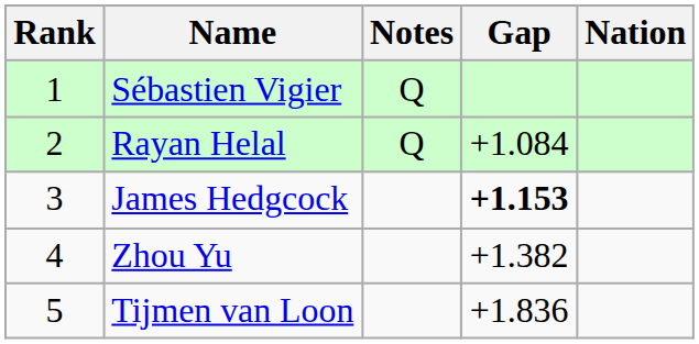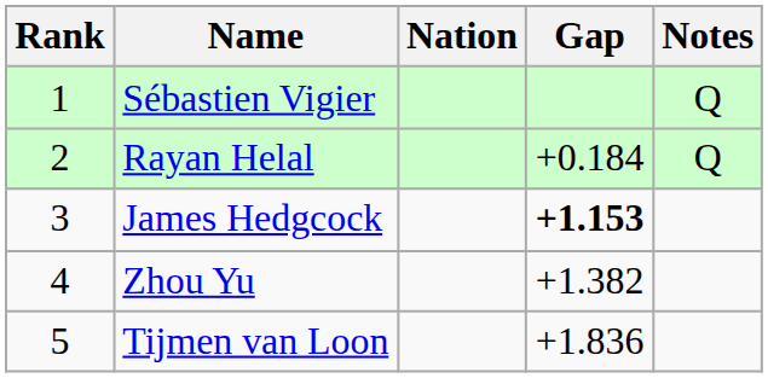 <table class="wikitable sortable" style="text-align:center">
 <tr>
 <th>Rank</th>
 <th>Name</th>
+<th>Nation</th>
+<th>Gap</th>
 <th>Notes</th>
-<th>Gap</th>
-<th>Nation</th>
 </tr>
 <tr bgcolor=ccffcc>
 <td>1</td>
 <td align=left><a href='#'>Sébastien Vigier</a></td>
+<td align=left></td>
+<td></td>
 <td>Q</td>
-<td></td>
-<td align=left></td>
 </tr>
 <tr bgcolor=ccffcc>
 <td>2</td>
 <td align=left><a href='#'>Rayan Helal</a></td>
+<td align=left></td>
+<td>+0.184</td>
 <td>Q</td>
-<td>+1.084</td>
-<td align=left></td>
 </tr>
 <tr>
 <td>3</td>
 <td align=left><a href='#'>James Hedgcock</a></td>
+<td align=left></td>
+<td><strong>+1.153</strong></td>
 <td></td>
-<td><strong>+1.153</strong></td>
-<td align=left></td>
 </tr>
 <tr>
 <td>4</td>
 <td align=left><a href='#'>Zhou Yu</a></td>
+<td align=left></td>
+<td>+1.382</td>
 <td></td>
-<td>+1.382</td>
-<td align=left></td>
 </tr>
 <tr>
 <td>5</td>
 <td align=left><a href='#'>Tijmen van Loon</a></td>
+<td align=left></td>
+<td>+1.836</td>
 <td></td>
-<td>+1.836</td>
-<td align=left></td>
 </tr>
 </table>
